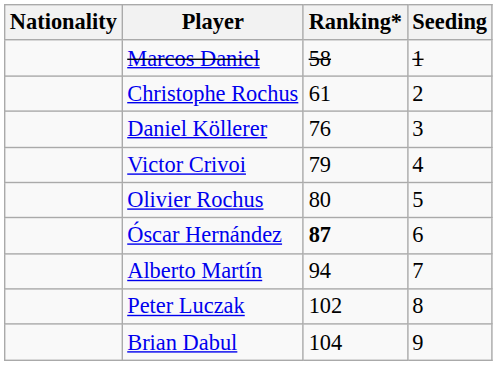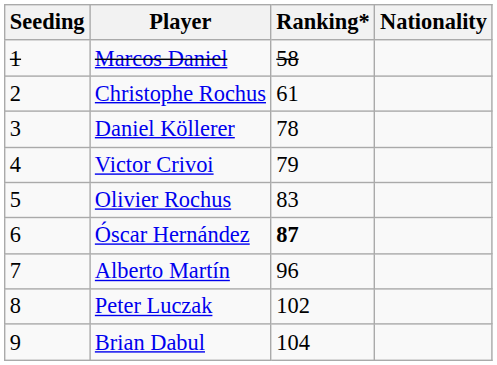 <table class="wikitable" border="1">
 <tr>
-<th>Nationality</th>
+<th>Seeding</th>
 <th>Player</th>
 <th>Ranking*</th>
-<th>Seeding</th>
+<th>Nationality</th>
 </tr>
 <tr>
-<td></td>
+<td><s>1</s></td>
 <td><s><a href='#'>Marcos Daniel</a></s></td>
 <td><s>58</s></td>
-<td><s>1</s></td>
+<td></td>
 </tr>
 <tr>
-<td></td>
+<td>2</td>
 <td><a href='#'>Christophe Rochus</a></td>
 <td>61</td>
-<td>2</td>
+<td></td>
 </tr>
 <tr>
+<td>3</td>
+<td><a href='#'>Daniel Köllerer</a></td>
+<td>78</td>
 <td></td>
-<td><a href='#'>Daniel Köllerer</a></td>
-<td>76</td>
-<td>3</td>
 </tr>
 <tr>
-<td></td>
+<td>4</td>
 <td><a href='#'>Victor Crivoi</a></td>
 <td>79</td>
-<td>4</td>
+<td></td>
 </tr>
 <tr>
+<td>5</td>
+<td><a href='#'>Olivier Rochus</a></td>
+<td>83</td>
 <td></td>
-<td><a href='#'>Olivier Rochus</a></td>
-<td>80</td>
-<td>5</td>
 </tr>
 <tr>
-<td></td>
+<td>6</td>
 <td><a href='#'>Óscar Hernández</a></td>
 <td><strong>87</strong></td>
-<td>6</td>
+<td></td>
 </tr>
 <tr>
+<td>7</td>
+<td><a href='#'>Alberto Martín</a></td>
+<td>96</td>
 <td></td>
-<td><a href='#'>Alberto Martín</a></td>
-<td>94</td>
-<td>7</td>
 </tr>
 <tr>
-<td></td>
+<td>8</td>
 <td><a href='#'>Peter Luczak</a></td>
 <td>102</td>
-<td>8</td>
+<td></td>
 </tr>
 <tr>
-<td></td>
+<td>9</td>
 <td><a href='#'>Brian Dabul</a></td>
 <td>104</td>
-<td>9</td>
+<td></td>
 </tr>
 </table>
